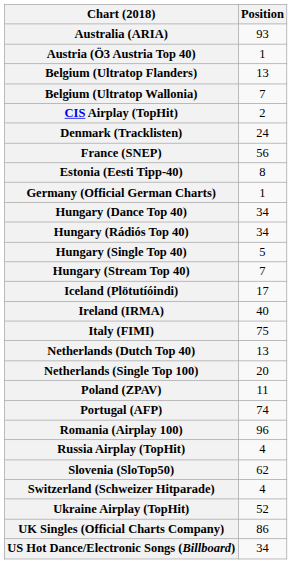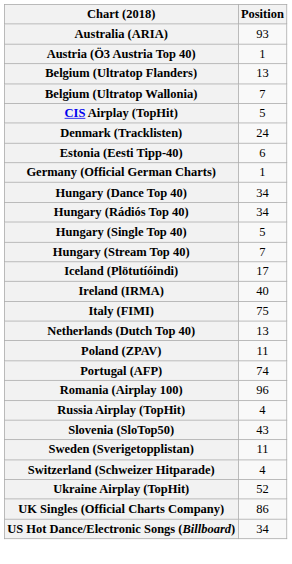 <table class="wikitable sortable plainrowheaders" style="text-align:center">
 <tr>
 <th scope="col">Chart (2018)</th>
 <th scope="col">Position</th>
 </tr>
 <tr>
 <th scope="row">Australia (ARIA)</th>
 <td>93</td>
 </tr>
 <tr>
 <th scope="row">Austria (Ö3 Austria Top 40)</th>
 <td>1</td>
 </tr>
 <tr>
 <th scope="row">Belgium (Ultratop Flanders)</th>
 <td>13</td>
 </tr>
 <tr>
 <th scope="row">Belgium (Ultratop Wallonia)</th>
 <td>7</td>
 </tr>
 <tr>
 <th scope="row"><a href='#'>CIS</a> Airplay (TopHit)</th>
-<td>2</td>
+<td>5</td>
 </tr>
 <tr>
 <th scope="row">Denmark (Tracklisten)</th>
 <td>24</td>
 </tr>
 <tr>
-<th scope="row">France (SNEP)</th>
-<td>56</td>
-</tr>
-<tr>
 <th scope="row">Estonia (Eesti Tipp-40)</th>
-<td>8</td>
+<td>6</td>
 </tr>
 <tr>
 <th scope="row">Germany (Official German Charts)</th>
 <td>1</td>
 </tr>
 <tr>
 <th scope="row">Hungary (Dance Top 40)</th>
 <td>34</td>
 </tr>
 <tr>
 <th scope="row">Hungary (Rádiós Top 40)</th>
 <td>34</td>
 </tr>
 <tr>
 <th scope="row">Hungary (Single Top 40)</th>
 <td>5</td>
 </tr>
 <tr>
 <th scope="row">Hungary (Stream Top 40)</th>
 <td>7</td>
 </tr>
 <tr>
 <th scope="row">Iceland (Plötutíóindi)</th>
 <td>17</td>
 </tr>
 <tr>
 <th scope="row">Ireland (IRMA)</th>
 <td>40</td>
 </tr>
 <tr>
 <th scope="row">Italy (FIMI)</th>
 <td>75</td>
 </tr>
 <tr>
 <th scope="row">Netherlands (Dutch Top 40)</th>
 <td>13</td>
 </tr>
 <tr>
-<th scope="row">Netherlands (Single Top 100)</th>
-<td>20</td>
-</tr>
-<tr>
 <th scope="row">Poland (ZPAV)</th>
 <td>11</td>
 </tr>
 <tr>
 <th scope="row">Portugal (AFP)</th>
 <td>74</td>
 </tr>
 <tr>
 <th scope="row">Romania (Airplay 100)</th>
 <td>96</td>
 </tr>
 <tr>
 <th scope="row">Russia Airplay (TopHit)</th>
 <td>4</td>
 </tr>
 <tr>
 <th scope="row">Slovenia (SloTop50)</th>
-<td>62</td>
+<td>43</td>
+</tr>
+<tr>
+<th scope="row">Sweden (Sverigetopplistan)</th>
+<td>11</td>
 </tr>
 <tr>
 <th scope="row">Switzerland (Schweizer Hitparade)</th>
 <td>4</td>
 </tr>
 <tr>
 <th scope="row">Ukraine Airplay (TopHit)</th>
 <td>52</td>
 </tr>
 <tr>
 <th scope="row">UK Singles (Official Charts Company)</th>
 <td>86</td>
 </tr>
 <tr>
 <th scope="row">US Hot Dance/Electronic Songs (<em>Billboard</em>)</th>
 <td>34</td>
 </tr>
 </table>
